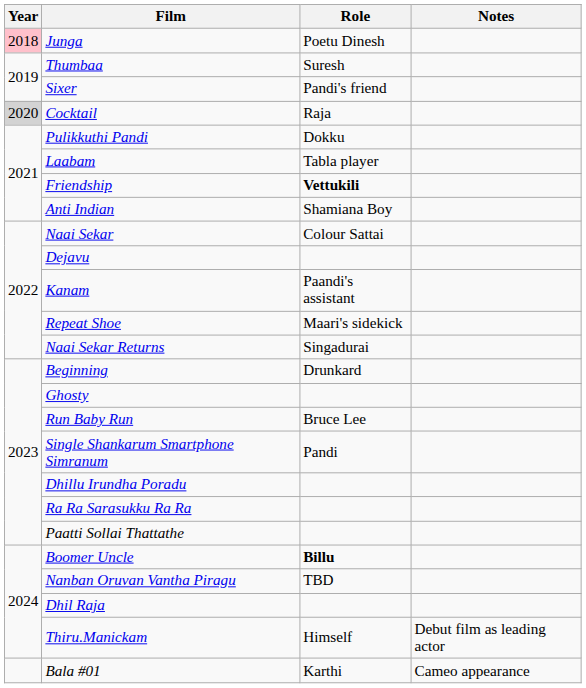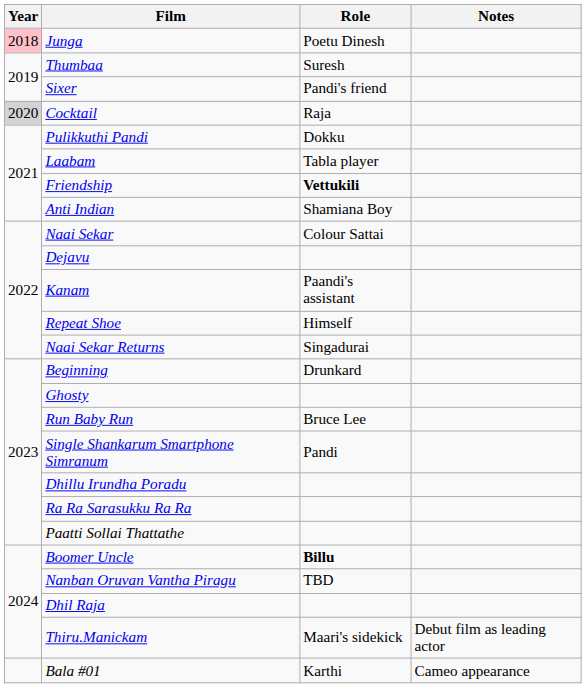 <table class="wikitable sortable">
 <tr>
 <th>Year</th>
 <th>Film</th>
 <th>Role</th>
 <th>Notes</th>
 </tr>
 <tr>
 <td style="background: pink;">2018</td>
 <td><em><a href='#'>Junga</a></em></td>
 <td>Poetu Dinesh</td>
 <td></td>
 </tr>
 <tr>
 <td rowspan="2">2019</td>
 <td><em><a href='#'>Thumbaa</a></em></td>
 <td>Suresh</td>
 <td></td>
 </tr>
 <tr>
 <td><em><a href='#'>Sixer</a></em></td>
 <td>Pandi's friend</td>
 <td></td>
 </tr>
 <tr>
 <td style="background: lightgrey;">2020</td>
 <td><em><a href='#'>Cocktail</a></em></td>
 <td>Raja</td>
 <td></td>
 </tr>
 <tr>
 <td rowspan="4">2021</td>
 <td><em><a href='#'>Pulikkuthi Pandi</a></em></td>
 <td>Dokku</td>
 <td></td>
 </tr>
 <tr>
 <td><em><a href='#'>Laabam</a></em></td>
 <td>Tabla player</td>
 <td></td>
 </tr>
 <tr>
 <td><em><a href='#'>Friendship</a></em></td>
 <td><strong>Vettukili</strong></td>
 <td></td>
 </tr>
 <tr>
 <td><em><a href='#'>Anti Indian</a></em></td>
 <td>Shamiana Boy</td>
 <td></td>
 </tr>
 <tr>
 <td rowspan="5">2022</td>
 <td><em><a href='#'>Naai Sekar</a></em></td>
 <td>Colour Sattai</td>
 <td></td>
 </tr>
 <tr>
 <td><em><a href='#'>Dejavu</a></em></td>
 <td></td>
 <td></td>
 </tr>
 <tr>
 <td><em><a href='#'>Kanam</a></em></td>
 <td>Paandi's assistant</td>
 <td></td>
 </tr>
 <tr>
 <td><em><a href='#'>Repeat Shoe</a></em></td>
-<td>Maari's sidekick</td>
+<td>Himself</td>
 <td></td>
 </tr>
 <tr>
 <td><em><a href='#'>Naai Sekar Returns</a></em></td>
 <td>Singadurai</td>
 <td></td>
 </tr>
 <tr>
 <td rowspan="7">2023</td>
 <td><em><a href='#'>Beginning</a></em></td>
 <td>Drunkard</td>
 <td></td>
 </tr>
 <tr>
 <td><em><a href='#'>Ghosty</a></em></td>
 <td></td>
 <td></td>
 </tr>
 <tr>
 <td><em><a href='#'>Run Baby Run</a></em></td>
 <td>Bruce Lee</td>
 <td></td>
 </tr>
 <tr>
 <td><em><a href='#'>Single Shankarum Smartphone Simranum</a></em></td>
 <td>Pandi</td>
 <td></td>
 </tr>
 <tr>
 <td><em><a href='#'>Dhillu Irundha Poradu</a></em></td>
 <td></td>
 <td></td>
 </tr>
 <tr>
 <td><em><a href='#'>Ra Ra Sarasukku Ra Ra</a></em></td>
 <td></td>
 <td></td>
 </tr>
 <tr>
 <td><em>Paatti Sollai Thattathe</em></td>
 <td></td>
 <td></td>
 </tr>
 <tr>
 <td rowspan="4">2024</td>
 <td><em><a href='#'>Boomer Uncle</a></em></td>
 <td><strong>Billu</strong></td>
 <td></td>
 </tr>
 <tr>
 <td><em><a href='#'>Nanban Oruvan Vantha Piragu</a></em></td>
 <td>TBD</td>
 <td></td>
 </tr>
 <tr>
 <td><em><a href='#'>Dhil Raja</a></em></td>
 <td></td>
 <td></td>
 </tr>
 <tr>
 <td><em><a href='#'>Thiru.Manickam</a></em></td>
-<td>Himself</td>
+<td>Maari's sidekick</td>
 <td> Debut film as leading actor</td>
 </tr>
 <tr>
 <td></td>
 <td><em>Bala #01</em></td>
 <td>Karthi</td>
 <td>Cameo appearance</td>
 </tr>
 </table>
